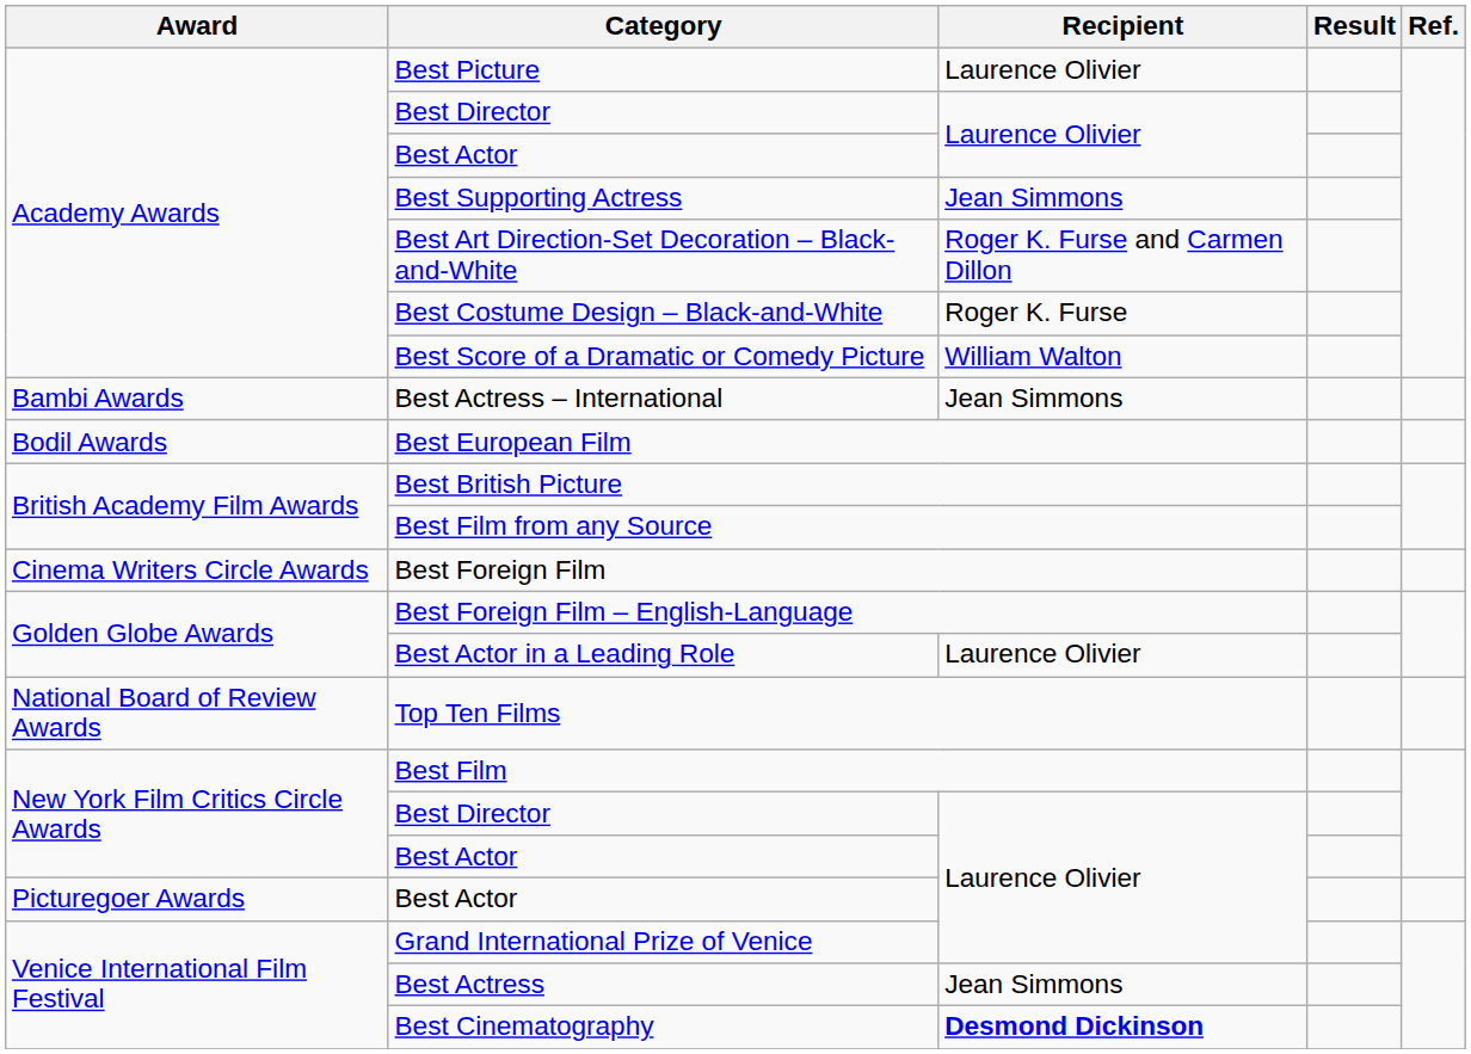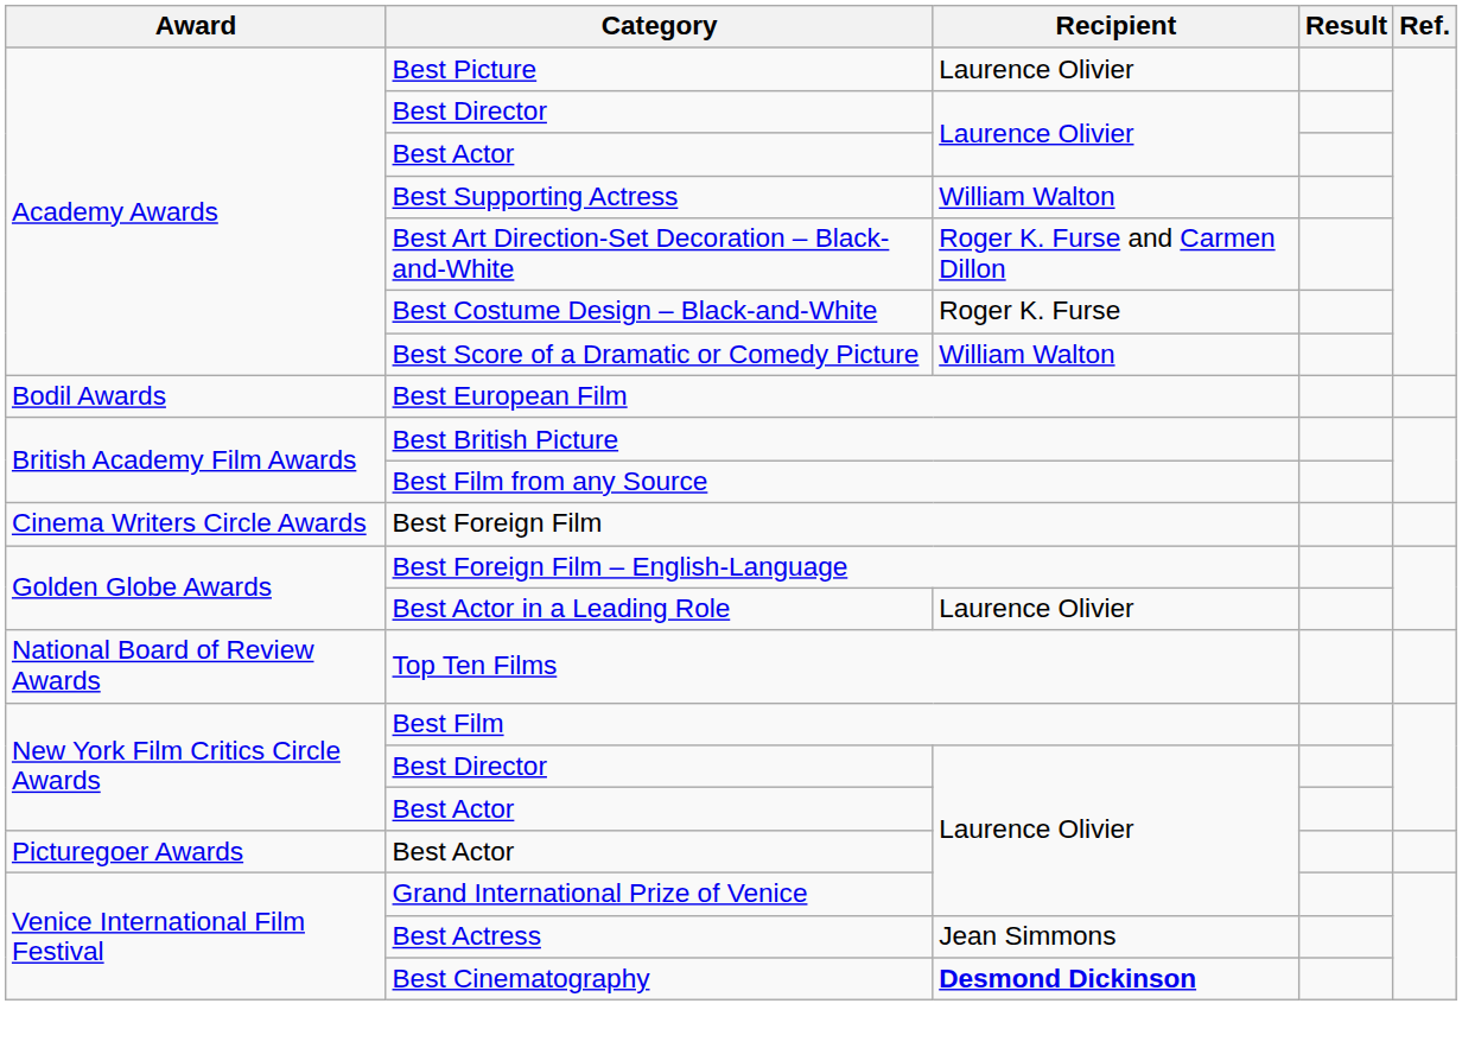 <table class="wikitable plainrowheaders">
 <tr>
 <th>Award</th>
 <th>Category</th>
 <th>Recipient</th>
 <th>Result</th>
 <th>Ref.</th>
 </tr>
 <tr>
 <td rowspan="7"><a href='#'>Academy Awards</a></td>
 <td><a href='#'>Best Picture</a></td>
 <td>Laurence Olivier</td>
 <td></td>
 <td align="center" rowspan="7"> <br> </td>
 </tr>
 <tr>
 <td><a href='#'>Best Director</a></td>
 <td rowspan="2"><a href='#'>Laurence Olivier</a></td>
 <td></td>
 </tr>
 <tr>
 <td><a href='#'>Best Actor</a></td>
 <td></td>
 </tr>
 <tr>
 <td><a href='#'>Best Supporting Actress</a></td>
-<td><a href='#'>Jean Simmons</a></td>
+<td><a href='#'>William Walton</a></td>
 <td></td>
 </tr>
 <tr>
 <td><a href='#'>Best Art Direction-Set Decoration – Black-and-White</a></td>
 <td><a href='#'>Roger K. Furse</a> and <a href='#'>Carmen Dillon</a></td>
 <td></td>
 </tr>
 <tr>
 <td><a href='#'>Best Costume Design – Black-and-White</a></td>
 <td>Roger K. Furse</td>
 <td></td>
 </tr>
 <tr>
 <td><a href='#'>Best Score of a Dramatic or Comedy Picture</a></td>
 <td><a href='#'>William Walton</a></td>
 <td></td>
-</tr>
-<tr>
-<td><a href='#'>Bambi Awards</a></td>
-<td>Best Actress – International</td>
-<td>Jean Simmons </td>
-<td></td>
-<td align="center"></td>
 </tr>
 <tr>
 <td><a href='#'>Bodil Awards</a></td>
 <td colspan="2"><a href='#'>Best European Film</a></td>
 <td></td>
 <td align="center"></td>
 </tr>
 <tr>
 <td rowspan="2"><a href='#'>British Academy Film Awards</a></td>
 <td colspan="2"><a href='#'>Best British Picture</a></td>
 <td></td>
 <td align="center" rowspan="2"></td>
 </tr>
 <tr>
 <td colspan="2"><a href='#'>Best Film from any Source</a></td>
 <td></td>
 </tr>
 <tr>
 <td><a href='#'>Cinema Writers Circle Awards</a></td>
 <td colspan="2">Best Foreign Film</td>
 <td></td>
 <td align="center"></td>
 </tr>
 <tr>
 <td rowspan="2"><a href='#'>Golden Globe Awards</a></td>
 <td colspan="2"><a href='#'>Best Foreign Film – English-Language</a></td>
 <td></td>
 <td align="center" rowspan="2"></td>
 </tr>
 <tr>
 <td><a href='#'>Best Actor in a Leading Role</a></td>
 <td>Laurence Olivier</td>
 <td></td>
 </tr>
 <tr>
 <td><a href='#'>National Board of Review Awards</a></td>
 <td colspan="2"><a href='#'>Top Ten Films</a></td>
 <td></td>
 <td align="center"></td>
 </tr>
 <tr>
 <td rowspan="3"><a href='#'>New York Film Critics Circle Awards</a></td>
 <td colspan="2"><a href='#'>Best Film</a></td>
 <td></td>
 <td align="center" rowspan="3"></td>
 </tr>
 <tr>
 <td><a href='#'>Best Director</a></td>
 <td rowspan="4">Laurence Olivier</td>
 <td></td>
 </tr>
 <tr>
 <td><a href='#'>Best Actor</a></td>
 <td></td>
 </tr>
 <tr>
 <td><a href='#'>Picturegoer Awards</a></td>
 <td>Best Actor</td>
 <td></td>
 <td align="center"></td>
 </tr>
 <tr>
 <td rowspan="3"><a href='#'>Venice International Film Festival</a></td>
 <td><a href='#'>Grand International Prize of Venice</a></td>
 <td></td>
 <td align="center" rowspan="3"></td>
 </tr>
 <tr>
 <td><a href='#'>Best Actress</a></td>
 <td>Jean Simmons</td>
 <td></td>
 </tr>
 <tr>
 <td><a href='#'>Best Cinematography</a></td>
 <td><strong><a href='#'>Desmond Dickinson</a></strong></td>
 <td></td>
 </tr>
 </table>
